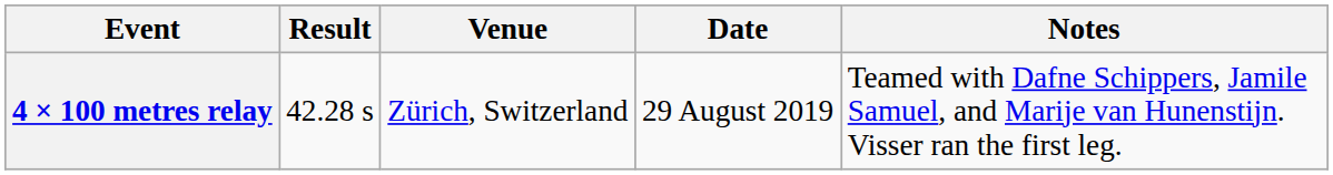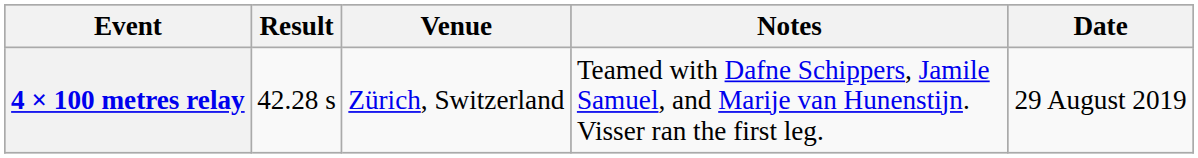 <table class="wikitable">
 <tr>
 <th scope="col">Event</th>
 <th scope="col">Result</th>
 <th scope="col">Venue</th>
+<th scope="col" style="width:250px;">Notes</th>
 <th scope="col">Date</th>
-<th scope="col" style="width:250px;">Notes</th>
 </tr>
 <tr>
 <th scope="row"><a href='#'>4 × 100 metres relay</a></th>
 <td style="text-align:center;">42.28 s</td>
 <td><a href='#'>Zürich</a>, Switzerland</td>
+<td>Teamed with <a href='#'>Dafne Schippers</a>, <a href='#'>Jamile Samuel</a>, and <a href='#'>Marije van Hunenstijn</a>. Visser ran the first leg.</td>
 <td>29 August 2019</td>
-<td>Teamed with <a href='#'>Dafne Schippers</a>, <a href='#'>Jamile Samuel</a>, and <a href='#'>Marije van Hunenstijn</a>. Visser ran the first leg.</td>
 </tr>
 </table>
